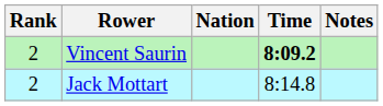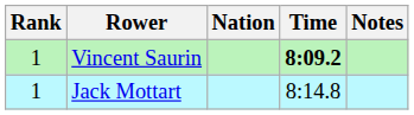 <table class="wikitable" style="text-align:center">
 <tr>
 <th>Rank</th>
 <th>Rower</th>
 <th>Nation</th>
 <th>Time</th>
 <th>Notes</th>
 </tr>
 <tr bgcolor=bbf3bb>
-<td>2</td>
+<td>1</td>
 <td align=left><a href='#'>Vincent Saurin</a></td>
 <td align=left></td>
 <td><strong>8:09.2</strong></td>
 <td></td>
 </tr>
 <tr bgcolor=bbf9ff>
-<td>2</td>
+<td>1</td>
 <td align=left><a href='#'>Jack Mottart</a></td>
 <td align=left></td>
 <td>8:14.8</td>
 <td></td>
 </tr>
 </table>
